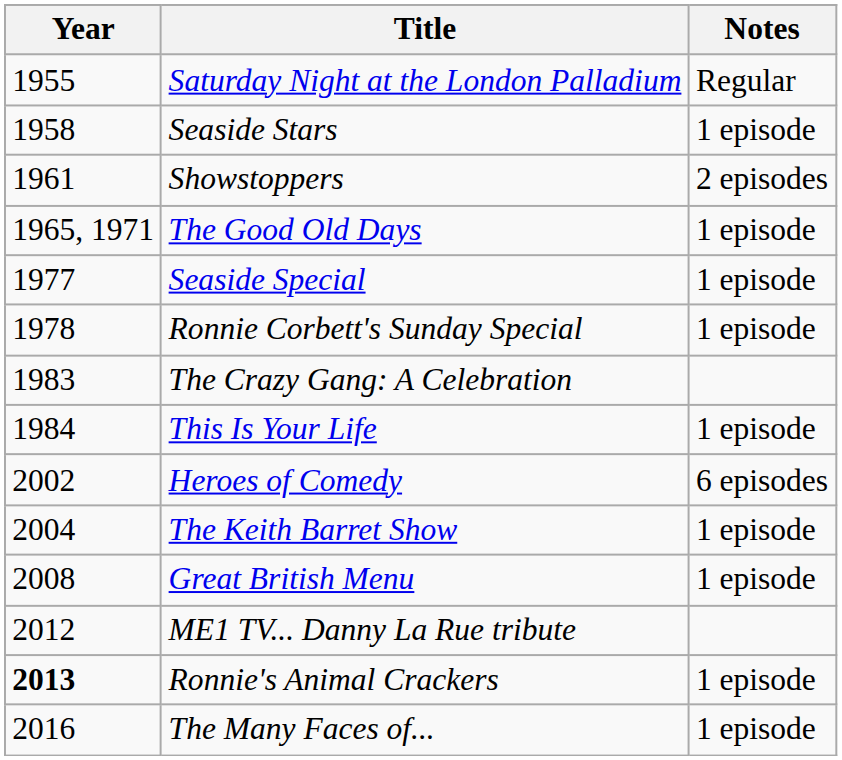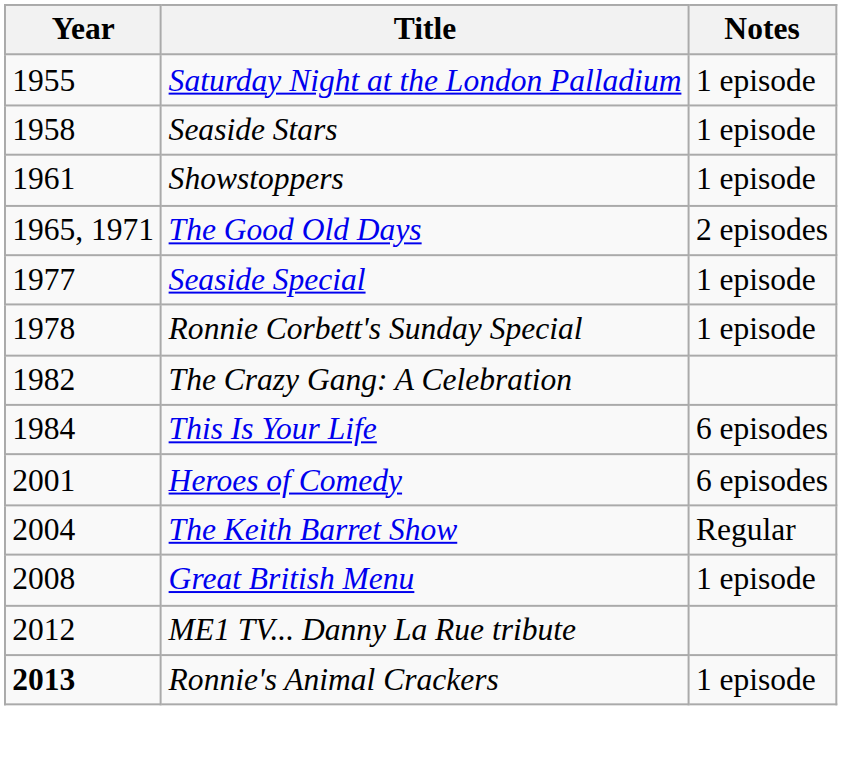 <table class="wikitable sortable">
 <tr>
 <th>Year</th>
 <th>Title</th>
 <th>Notes</th>
 </tr>
 <tr>
 <td>1955</td>
 <td><em><a href='#'>Saturday Night at the London Palladium</a></em></td>
-<td>Regular</td>
+<td>1 episode</td>
 </tr>
 <tr>
 <td>1958</td>
 <td><em>Seaside Stars</em></td>
 <td>1 episode</td>
 </tr>
 <tr>
 <td>1961</td>
 <td><em>Showstoppers</em></td>
-<td>2 episodes</td>
+<td>1 episode</td>
 </tr>
 <tr>
 <td>1965, 1971</td>
 <td><em><a href='#'>The Good Old Days</a></em></td>
-<td>1 episode</td>
+<td>2 episodes</td>
 </tr>
 <tr>
 <td>1977</td>
 <td><em><a href='#'>Seaside Special</a></em></td>
 <td>1 episode</td>
 </tr>
 <tr>
 <td>1978</td>
 <td><em>Ronnie Corbett's Sunday Special</em></td>
 <td>1 episode</td>
 </tr>
 <tr>
-<td>1983</td>
+<td>1982</td>
 <td><em>The Crazy Gang: A Celebration</em></td>
 <td></td>
 </tr>
 <tr>
 <td>1984</td>
 <td><em><a href='#'>This Is Your Life</a></em></td>
-<td>1 episode</td>
+<td>6 episodes</td>
 </tr>
 <tr>
-<td>2002</td>
+<td>2001</td>
 <td><em><a href='#'>Heroes of Comedy</a></em></td>
 <td>6 episodes</td>
 </tr>
 <tr>
 <td>2004</td>
 <td><em><a href='#'>The Keith Barret Show</a></em></td>
-<td>1 episode</td>
+<td>Regular</td>
 </tr>
 <tr>
 <td>2008</td>
 <td><em><a href='#'>Great British Menu</a></em></td>
 <td>1 episode</td>
 </tr>
 <tr>
 <td>2012</td>
 <td><em>ME1 TV... Danny La Rue tribute</em></td>
 <td></td>
 </tr>
 <tr>
 <td><strong>2013</strong></td>
 <td><em>Ronnie's Animal Crackers</em></td>
 <td>1 episode</td>
 </tr>
-<tr>
-<td>2016</td>
-<td><em>The Many Faces of...</em></td>
-<td>1 episode</td>
-</tr>
 </table>
